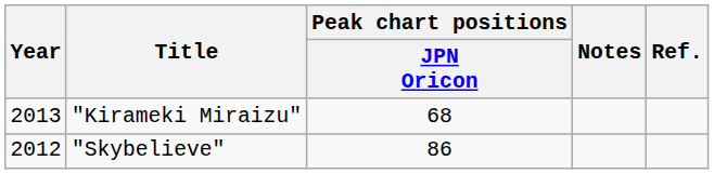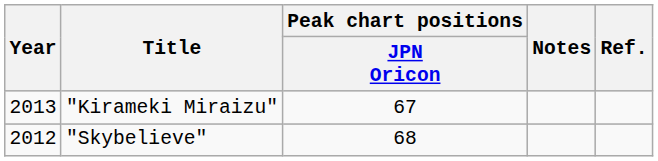 <table class="wikitable">
 <tr>
 <th rowspan="2">Year</th>
 <th rowspan="2">Title</th>
 <th>Peak chart positions</th>
 <th rowspan="2">Notes</th>
 <th rowspan="2">Ref.</th>
 </tr>
 <tr>
 <th><a href='#'>JPN</a><br><a href='#'>Oricon</a></th>
 </tr>
 <tr>
 <td>2013</td>
 <td>"Kirameki Miraizu"</td>
-<td align="center">68</td>
+<td align="center">67</td>
 <td></td>
 <td></td>
 </tr>
 <tr>
 <td>2012</td>
 <td>"Skybelieve"</td>
-<td align="center">86</td>
+<td align="center">68</td>
 <td></td>
 <td></td>
 </tr>
 </table>
